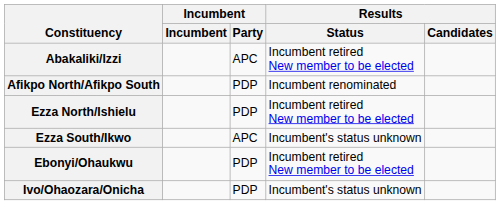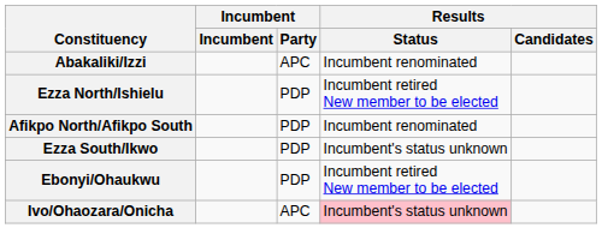 <table class="wikitable sortable">
 <tr valign=bottom>
 <th rowspan=2>Constituency</th>
 <th colspan=2>Incumbent</th>
 <th colspan=2>Results</th>
 </tr>
 <tr valign=bottom>
 <th>Incumbent</th>
 <th>Party</th>
 <th>Status</th>
 <th>Candidates</th>
 </tr>
 <tr>
 <th>Abakaliki/Izzi</th>
 <td></td>
 <td>APC</td>
+<td>Incumbent renominated</td>
+<td nowrap></td>
+</tr>
+<tr>
+<th>Ezza North/Ishielu</th>
+<td></td>
+<td>PDP</td>
 <td>Incumbent retired<br><a href='#'>New member to be elected</a></td>
 <td nowrap></td>
 </tr>
 <tr>
 <th>Afikpo North/Afikpo South</th>
 <td></td>
 <td>PDP</td>
 <td>Incumbent renominated</td>
 <td nowrap></td>
 </tr>
 <tr>
-<th>Ezza North/Ishielu</th>
+<th>Ezza South/Ikwo</th>
 <td></td>
 <td>PDP</td>
-<td>Incumbent retired<br><a href='#'>New member to be elected</a></td>
-<td nowrap></td>
-</tr>
-<tr>
-<th>Ezza South/Ikwo</th>
-<td></td>
-<td>APC</td>
 <td>Incumbent's status unknown</td>
 <td nowrap></td>
 </tr>
 <tr>
 <th>Ebonyi/Ohaukwu</th>
 <td></td>
 <td>PDP</td>
 <td>Incumbent retired<br><a href='#'>New member to be elected</a></td>
 <td nowrap></td>
 </tr>
 <tr>
 <th>Ivo/Ohaozara/Onicha</th>
 <td></td>
-<td>PDP</td>
-<td>Incumbent's status unknown</td>
+<td>APC</td>
+<td style="background: pink;">Incumbent's status unknown</td>
 <td nowrap></td>
 </tr>
 </table>
